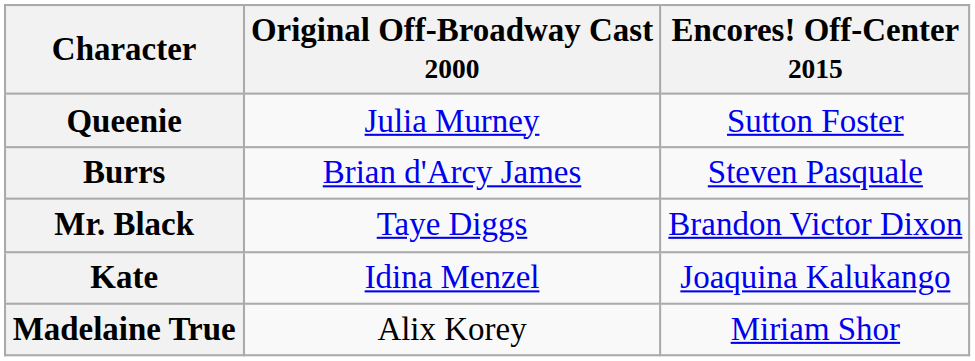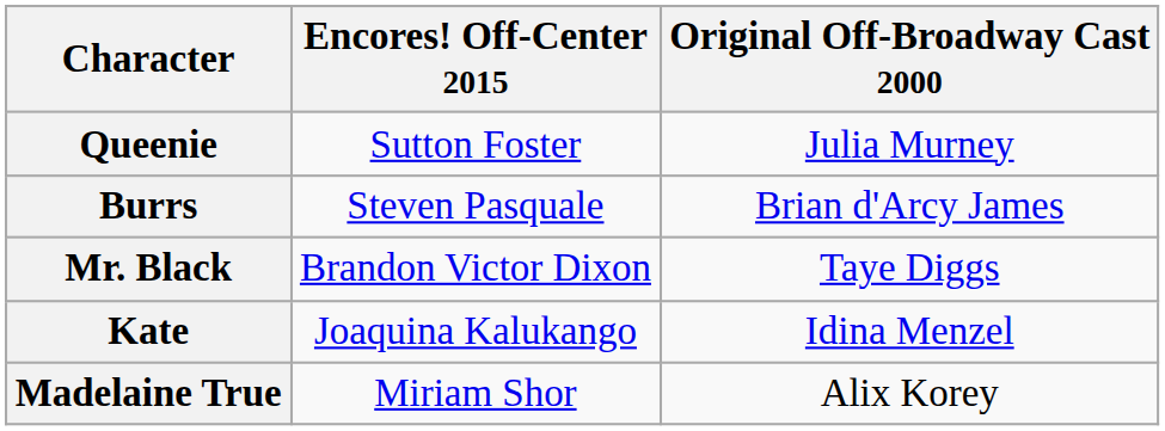 <table class="wikitable" style="width:1000;">
 <tr>
 <th>Character</th>
+<th>Encores! Off-Center <br> <small>2015</small></th>
 <th>Original Off-Broadway Cast <br> <small>2000</small></th>
-<th>Encores! Off-Center <br> <small>2015</small></th>
 </tr>
 <tr>
 <th>Queenie</th>
+<td style="text-align:center;"><a href='#'>Sutton Foster</a></td>
 <td style="text-align:center;"><a href='#'>Julia Murney</a></td>
-<td style="text-align:center;"><a href='#'>Sutton Foster</a></td>
 </tr>
 <tr>
 <th>Burrs</th>
+<td style="text-align:center;"><a href='#'>Steven Pasquale</a></td>
 <td style="text-align:center;"><a href='#'>Brian d'Arcy James</a></td>
-<td style="text-align:center;"><a href='#'>Steven Pasquale</a></td>
 </tr>
 <tr>
 <th>Mr. Black</th>
+<td style="text-align:center;"><a href='#'>Brandon Victor Dixon</a></td>
 <td style="text-align:center;"><a href='#'>Taye Diggs</a></td>
-<td style="text-align:center;"><a href='#'>Brandon Victor Dixon</a></td>
 </tr>
 <tr>
 <th>Kate</th>
+<td style="text-align:center;"><a href='#'>Joaquina Kalukango</a></td>
 <td style="text-align:center;"><a href='#'>Idina Menzel</a></td>
-<td style="text-align:center;"><a href='#'>Joaquina Kalukango</a></td>
 </tr>
 <tr>
 <th>Madelaine True</th>
+<td style="text-align:center;"><a href='#'>Miriam Shor</a></td>
 <td style="text-align:center;">Alix Korey</td>
-<td style="text-align:center;"><a href='#'>Miriam Shor</a></td>
 </tr>
 </table>
